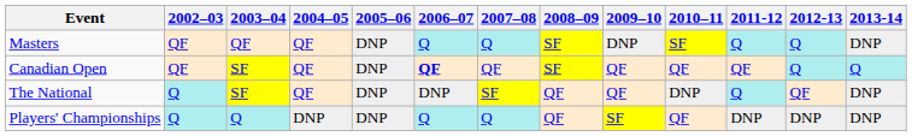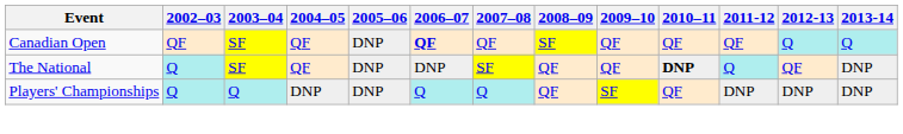 <table class="wikitable">
 <tr>
 <th>Event</th>
 <th><a href='#'>2002–03</a></th>
 <th><a href='#'>2003–04</a></th>
 <th><a href='#'>2004–05</a></th>
 <th><a href='#'>2005–06</a></th>
 <th><a href='#'>2006–07</a></th>
 <th><a href='#'>2007–08</a></th>
 <th><a href='#'>2008–09</a></th>
 <th><a href='#'>2009–10</a></th>
 <th><a href='#'>2010–11</a></th>
 <th><a href='#'>2011-12</a></th>
 <th><a href='#'>2012-13</a></th>
 <th><a href='#'>2013-14</a></th>
-</tr>
-<tr>
-<td><a href='#'>Masters</a></td>
-<td style="background:#ffebcd;"><a href='#'>QF</a></td>
-<td style="background:#ffebcd;"><a href='#'>QF</a></td>
-<td style="background:#ffebcd;"><a href='#'>QF</a></td>
-<td style="background:#EFEFEF;">DNP</td>
-<td style="background:#afeeee;"><a href='#'>Q</a></td>
-<td style="background:#afeeee;"><a href='#'>Q</a></td>
-<td style="background:yellow;"><a href='#'>SF</a></td>
-<td style="background:#EFEFEF;">DNP</td>
-<td style="background:yellow;"><a href='#'>SF</a></td>
-<td style="background:#afeeee;"><a href='#'>Q</a></td>
-<td style="background:#afeeee;"><a href='#'>Q</a></td>
-<td style="background:#EFEFEF;">DNP</td>
 </tr>
 <tr>
 <td><a href='#'>Canadian Open</a></td>
 <td style="background:#ffebcd;"><a href='#'>QF</a></td>
 <td style="background:yellow;"><a href='#'>SF</a></td>
 <td style="background:#ffebcd;"><a href='#'>QF</a></td>
 <td style="background:#EFEFEF;">DNP</td>
 <td style="background:#ffebcd;"><strong><a href='#'>QF</a></strong></td>
 <td style="background:#ffebcd;"><a href='#'>QF</a></td>
 <td style="background:yellow;"><a href='#'>SF</a></td>
 <td style="background:#ffebcd;"><a href='#'>QF</a></td>
 <td style="background:#ffebcd;"><a href='#'>QF</a></td>
 <td style="background:#ffebcd;"><a href='#'>QF</a></td>
 <td style="background:#afeeee;"><a href='#'>Q</a></td>
 <td style="background:#afeeee;"><a href='#'>Q</a></td>
 </tr>
 <tr>
 <td><a href='#'>The National</a></td>
 <td style="background:#afeeee;"><a href='#'>Q</a></td>
 <td style="background:yellow;"><a href='#'>SF</a></td>
 <td style="background:#ffebcd;"><a href='#'>QF</a></td>
 <td style="background:#EFEFEF;">DNP</td>
 <td style="background:#EFEFEF;">DNP</td>
 <td style="background:yellow;"><a href='#'>SF</a></td>
 <td style="background:#ffebcd;"><a href='#'>QF</a></td>
 <td style="background:#ffebcd;"><a href='#'>QF</a></td>
-<td style="background:#EFEFEF;">DNP</td>
+<td style="background:#EFEFEF;"><strong>DNP</strong></td>
 <td style="background:#afeeee;"><a href='#'>Q</a></td>
 <td style="background:#ffebcd;"><a href='#'>QF</a></td>
 <td style="background:#EFEFEF;">DNP</td>
 </tr>
 <tr>
 <td><a href='#'>Players' Championships</a></td>
 <td style="background:#afeeee;"><a href='#'>Q</a></td>
 <td style="background:#afeeee;"><a href='#'>Q</a></td>
 <td style="background:#EFEFEF;">DNP</td>
 <td style="background:#EFEFEF;">DNP</td>
 <td style="background:#afeeee;"><a href='#'>Q</a></td>
 <td style="background:#afeeee;"><a href='#'>Q</a></td>
 <td style="background:#ffebcd;"><a href='#'>QF</a></td>
 <td style="background:yellow;"><a href='#'>SF</a></td>
 <td style="background:#ffebcd;"><a href='#'>QF</a></td>
 <td style="background:#EFEFEF;">DNP</td>
 <td style="background:#EFEFEF;">DNP</td>
 <td style="background:#EFEFEF;">DNP</td>
 </tr>
 </table>
